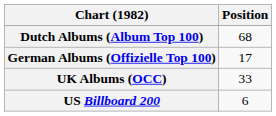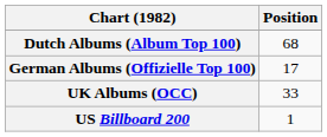 <table class="wikitable sortable plainrowheaders">
 <tr>
 <th scope="col">Chart (1982)</th>
 <th scope="col">Position</th>
 </tr>
 <tr>
 </tr>
 <tr>
 <th scope="row">Dutch Albums (<a href='#'>Album Top 100</a>)</th>
 <td align="center">68</td>
 </tr>
 <tr>
 <th scope="row">German Albums (<a href='#'>Offizielle Top 100</a>)</th>
 <td align="center">17</td>
 </tr>
 <tr>
 <th scope="row">UK Albums (<a href='#'>OCC</a>)</th>
 <td align="center">33</td>
 </tr>
 <tr>
 <th scope="row">US <em><a href='#'>Billboard 200</a></em></th>
-<td align="center">6</td>
+<td align="center">1</td>
 </tr>
 </table>
